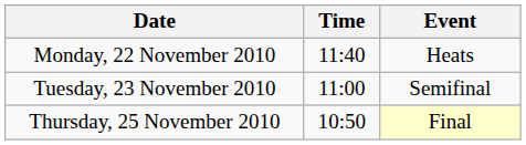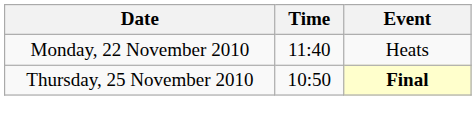 <table class = "wikitable" style="text-align:center;">
 <tr>
 <th width=220>Date</th>
 <th width=50>Time</th>
 <th width=100>Event</th>
 </tr>
 <tr>
 <td>Monday, 22 November 2010</td>
 <td>11:40</td>
 <td>Heats</td>
 </tr>
 <tr>
-<td>Tuesday, 23 November 2010</td>
-<td>11:00</td>
-<td>Semifinal</td>
-</tr>
-<tr>
 <td>Thursday, 25 November 2010</td>
 <td>10:50</td>
-<td bgcolor=ffffcc>Final</td>
+<td bgcolor=ffffcc><strong>Final</strong></td>
 </tr>
 </table>
